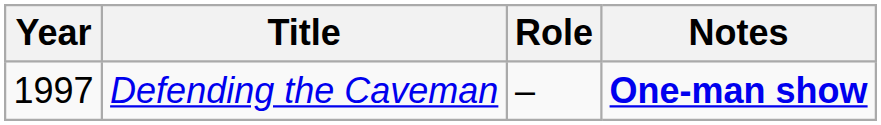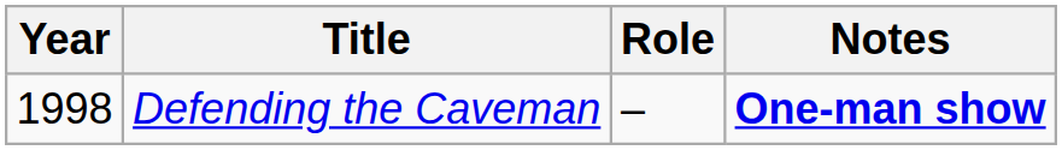 <table class="wikitable sortable">
 <tr>
 <th>Year</th>
 <th>Title</th>
 <th>Role</th>
 <th>Notes</th>
 </tr>
 <tr>
-<td>1997</td>
+<td>1998</td>
 <td><em><a href='#'>Defending the Caveman</a></em></td>
 <td>–</td>
 <td><strong><a href='#'>One-man show</a></strong></td>
 </tr>
 </table>
